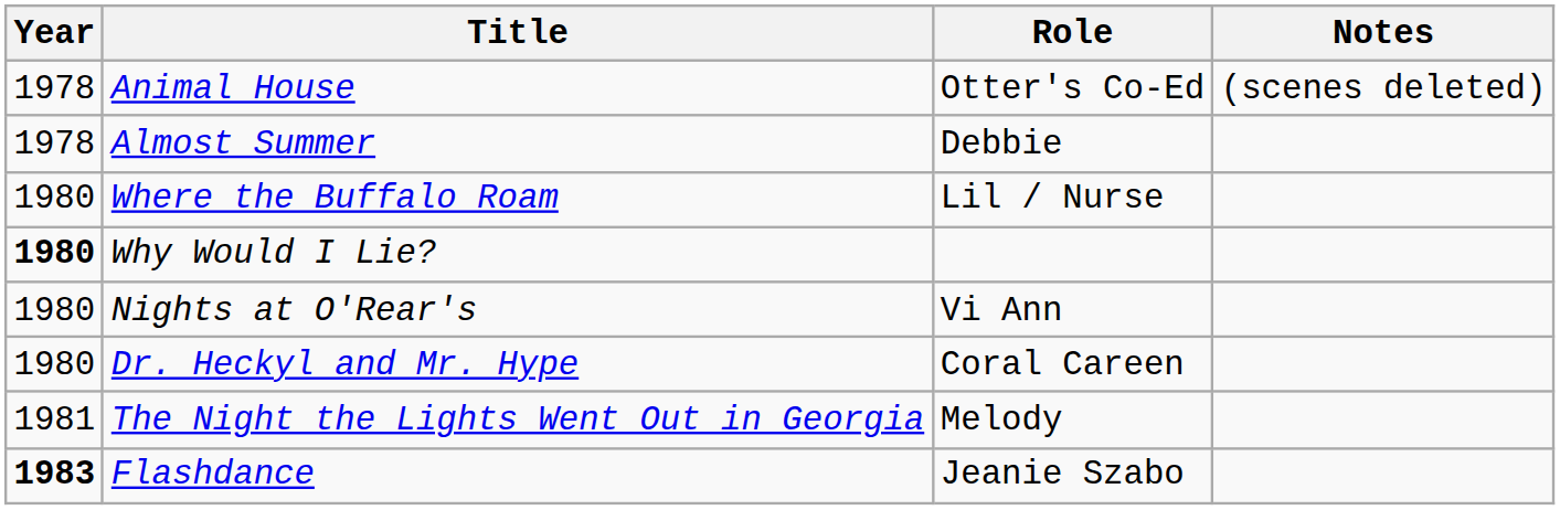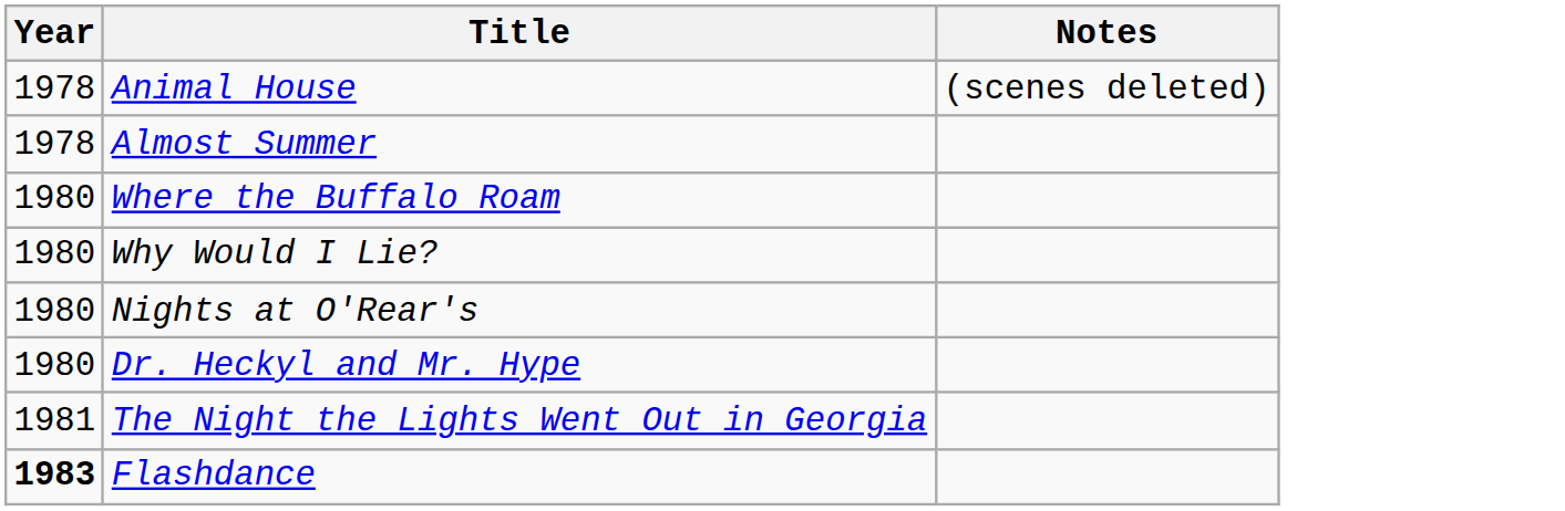 <table class="wikitable">
 <tr>
 <th>Year</th>
 <th>Title</th>
-<th>Role</th>
 <th>Notes</th>
 </tr>
 <tr>
 <td>1978</td>
 <td><em><a href='#'>Animal House</a></em></td>
-<td>Otter's Co-Ed</td>
 <td>(scenes deleted)</td>
 </tr>
 <tr>
 <td>1978</td>
 <td><em><a href='#'>Almost Summer</a></em></td>
-<td>Debbie</td>
 <td></td>
 </tr>
 <tr>
 <td>1980</td>
 <td><em><a href='#'>Where the Buffalo Roam</a></em></td>
-<td>Lil / Nurse</td>
 <td></td>
 </tr>
 <tr>
-<td><strong>1980</strong></td>
+<td>1980</td>
 <td><em>Why Would I Lie?</em></td>
-<td></td>
 <td></td>
 </tr>
 <tr>
 <td>1980</td>
 <td><em>Nights at O'Rear's</em></td>
-<td>Vi Ann</td>
 <td></td>
 </tr>
 <tr>
 <td>1980</td>
 <td><em><a href='#'>Dr. Heckyl and Mr. Hype</a></em></td>
-<td>Coral Careen</td>
 <td></td>
 </tr>
 <tr>
 <td>1981</td>
 <td><em><a href='#'>The Night the Lights Went Out in Georgia</a></em></td>
-<td>Melody</td>
 <td></td>
 </tr>
 <tr>
 <td><strong>1983</strong></td>
 <td><em><a href='#'>Flashdance</a></em></td>
-<td>Jeanie Szabo</td>
 <td></td>
 </tr>
 </table>
